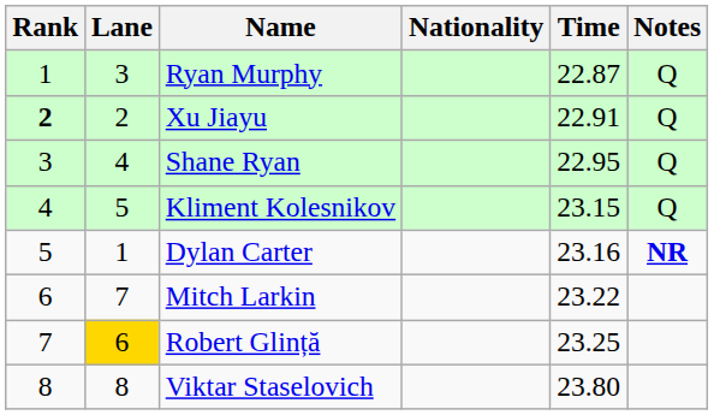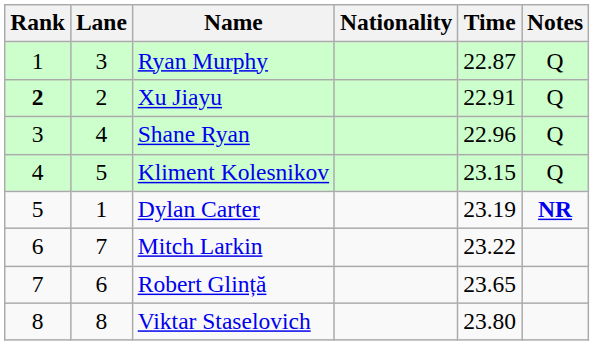 <table class="wikitable sortable" style="text-align:center">
 <tr>
 <th>Rank</th>
 <th>Lane</th>
 <th>Name</th>
 <th>Nationality</th>
 <th>Time</th>
 <th>Notes</th>
 </tr>
 <tr bgcolor=ccffcc>
 <td>1</td>
 <td>3</td>
 <td align=left><a href='#'>Ryan Murphy</a></td>
 <td align=left></td>
 <td>22.87</td>
 <td>Q</td>
 </tr>
 <tr bgcolor=ccffcc>
 <td><strong>2</strong></td>
 <td>2</td>
 <td align=left><a href='#'>Xu Jiayu</a></td>
 <td align=left></td>
 <td>22.91</td>
 <td>Q</td>
 </tr>
 <tr bgcolor=ccffcc>
 <td>3</td>
 <td>4</td>
 <td align=left><a href='#'>Shane Ryan</a></td>
 <td align=left></td>
-<td>22.95</td>
+<td>22.96</td>
 <td>Q</td>
 </tr>
 <tr bgcolor=ccffcc>
 <td>4</td>
 <td>5</td>
 <td align=left><a href='#'>Kliment Kolesnikov</a></td>
 <td align=left></td>
 <td>23.15</td>
 <td>Q</td>
 </tr>
 <tr>
 <td>5</td>
 <td>1</td>
 <td align=left><a href='#'>Dylan Carter</a></td>
 <td align=left></td>
-<td>23.16</td>
+<td>23.19</td>
 <td><strong><a href='#'>NR</a></strong></td>
 </tr>
 <tr>
 <td>6</td>
 <td>7</td>
 <td align=left><a href='#'>Mitch Larkin</a></td>
 <td align=left></td>
 <td>23.22</td>
 <td></td>
 </tr>
 <tr>
 <td>7</td>
-<td style="background: gold;">6</td>
+<td>6</td>
 <td align=left><a href='#'>Robert Glință</a></td>
 <td align=left></td>
-<td>23.25</td>
+<td>23.65</td>
 <td></td>
 </tr>
 <tr>
 <td>8</td>
 <td>8</td>
 <td align=left><a href='#'>Viktar Staselovich</a></td>
 <td align=left></td>
 <td>23.80</td>
 <td></td>
 </tr>
 </table>
